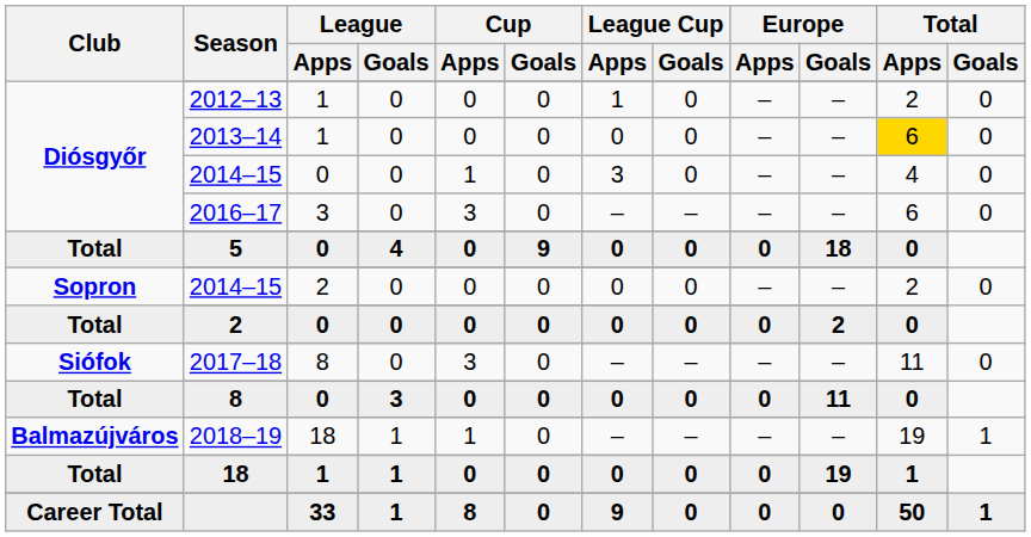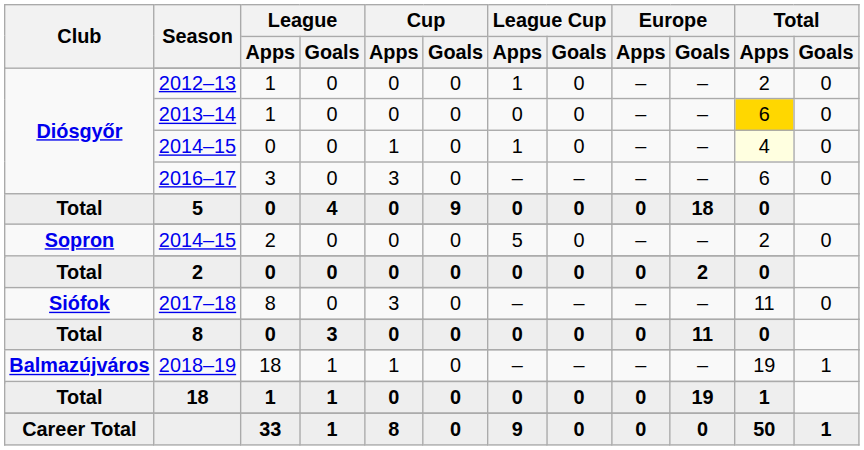 <table class="wikitable" style="font-size:90%; text-align: center;">
 <tr>
 <th rowspan="2">Club</th>
 <th rowspan="2">Season</th>
 <th colspan="2">League</th>
 <th colspan="2">Cup</th>
 <th colspan="2">League Cup</th>
 <th colspan="2">Europe</th>
 <th colspan="2">Total</th>
 </tr>
 <tr>
 <th>Apps</th>
 <th>Goals</th>
 <th>Apps</th>
 <th>Goals</th>
 <th>Apps</th>
 <th>Goals</th>
 <th>Apps</th>
 <th>Goals</th>
 <th>Apps</th>
 <th>Goals</th>
 </tr>
 <tr ||-||-||-|->
 <td rowspan="6" valign="center"><strong><a href='#'>Diósgyőr</a></strong></td>
 </tr>
 <tr>
 <td><a href='#'>2012–13</a></td>
 <td>1</td>
 <td>0</td>
 <td>0</td>
 <td>0</td>
 <td>1</td>
 <td>0</td>
 <td>–</td>
 <td>–</td>
 <td>2</td>
 <td>0</td>
 </tr>
 <tr>
 <td><a href='#'>2013–14</a></td>
 <td>1</td>
 <td>0</td>
 <td>0</td>
 <td>0</td>
 <td>0</td>
 <td>0</td>
 <td>–</td>
 <td>–</td>
 <td style="background: gold;">6</td>
 <td>0</td>
 </tr>
 <tr>
 <td><a href='#'>2014–15</a></td>
 <td>0</td>
 <td>0</td>
 <td>1</td>
 <td>0</td>
-<td>3</td>
+<td>1</td>
 <td>0</td>
 <td>–</td>
 <td>–</td>
-<td>4</td>
+<td style="background: lightyellow;">4</td>
 <td>0</td>
 </tr>
 <tr>
 <td><a href='#'>2016–17</a></td>
 <td>3</td>
 <td>0</td>
 <td>3</td>
 <td>0</td>
 <td>–</td>
 <td>–</td>
 <td>–</td>
 <td>–</td>
 <td>6</td>
 <td>0</td>
 </tr>
 <tr>
 </tr>
 <tr style="font-weight:bold; background-color:#eeeeee;">
 <td>Total</td>
 <td>5</td>
 <td>0</td>
 <td>4</td>
 <td>0</td>
 <td>9</td>
 <td>0</td>
 <td>0</td>
 <td>0</td>
 <td>18</td>
 <td>0</td>
 </tr>
 <tr>
 <td rowspan="3" valign="center"><strong><a href='#'>Sopron</a></strong></td>
 </tr>
 <tr>
 <td><a href='#'>2014–15</a></td>
 <td>2</td>
 <td>0</td>
 <td>0</td>
 <td>0</td>
-<td>0</td>
+<td>5</td>
 <td>0</td>
 <td>–</td>
 <td>–</td>
 <td>2</td>
 <td>0</td>
 </tr>
 <tr>
 </tr>
 <tr style="font-weight:bold; background-color:#eeeeee;">
 <td>Total</td>
 <td>2</td>
 <td>0</td>
 <td>0</td>
 <td>0</td>
 <td>0</td>
 <td>0</td>
 <td>0</td>
 <td>0</td>
 <td>2</td>
 <td>0</td>
 </tr>
 <tr>
 <td rowspan="3" valign="center"><strong><a href='#'>Siófok</a></strong></td>
 </tr>
 <tr>
 <td><a href='#'>2017–18</a></td>
 <td>8</td>
 <td>0</td>
 <td>3</td>
 <td>0</td>
 <td>–</td>
 <td>–</td>
 <td>–</td>
 <td>–</td>
 <td>11</td>
 <td>0</td>
 </tr>
 <tr>
 </tr>
 <tr style="font-weight:bold; background-color:#eeeeee;">
 <td>Total</td>
 <td>8</td>
 <td>0</td>
 <td>3</td>
 <td>0</td>
 <td>0</td>
 <td>0</td>
 <td>0</td>
 <td>0</td>
 <td>11</td>
 <td>0</td>
 </tr>
 <tr>
 <td rowspan="3" valign="center"><strong><a href='#'>Balmazújváros</a></strong></td>
 </tr>
 <tr>
 <td><a href='#'>2018–19</a></td>
 <td>18</td>
 <td>1</td>
 <td>1</td>
 <td>0</td>
 <td>–</td>
 <td>–</td>
 <td>–</td>
 <td>–</td>
 <td>19</td>
 <td>1</td>
 </tr>
 <tr>
 </tr>
 <tr style="font-weight:bold; background-color:#eeeeee;">
 <td>Total</td>
 <td>18</td>
 <td>1</td>
 <td>1</td>
 <td>0</td>
 <td>0</td>
 <td>0</td>
 <td>0</td>
 <td>0</td>
 <td>19</td>
 <td>1</td>
 </tr>
 <tr>
 </tr>
 <tr style="font-weight:bold; background-color:#eeeeee;">
 <td rowspan="1" valign="top"><strong>Career Total</strong></td>
 <td></td>
 <td><strong>33</strong></td>
 <td><strong>1</strong></td>
 <td><strong>8</strong></td>
 <td><strong>0</strong></td>
 <td><strong>9</strong></td>
 <td><strong>0</strong></td>
 <td><strong>0</strong></td>
 <td><strong>0</strong></td>
 <td><strong>50</strong></td>
 <td><strong>1</strong></td>
 </tr>
 </table>
